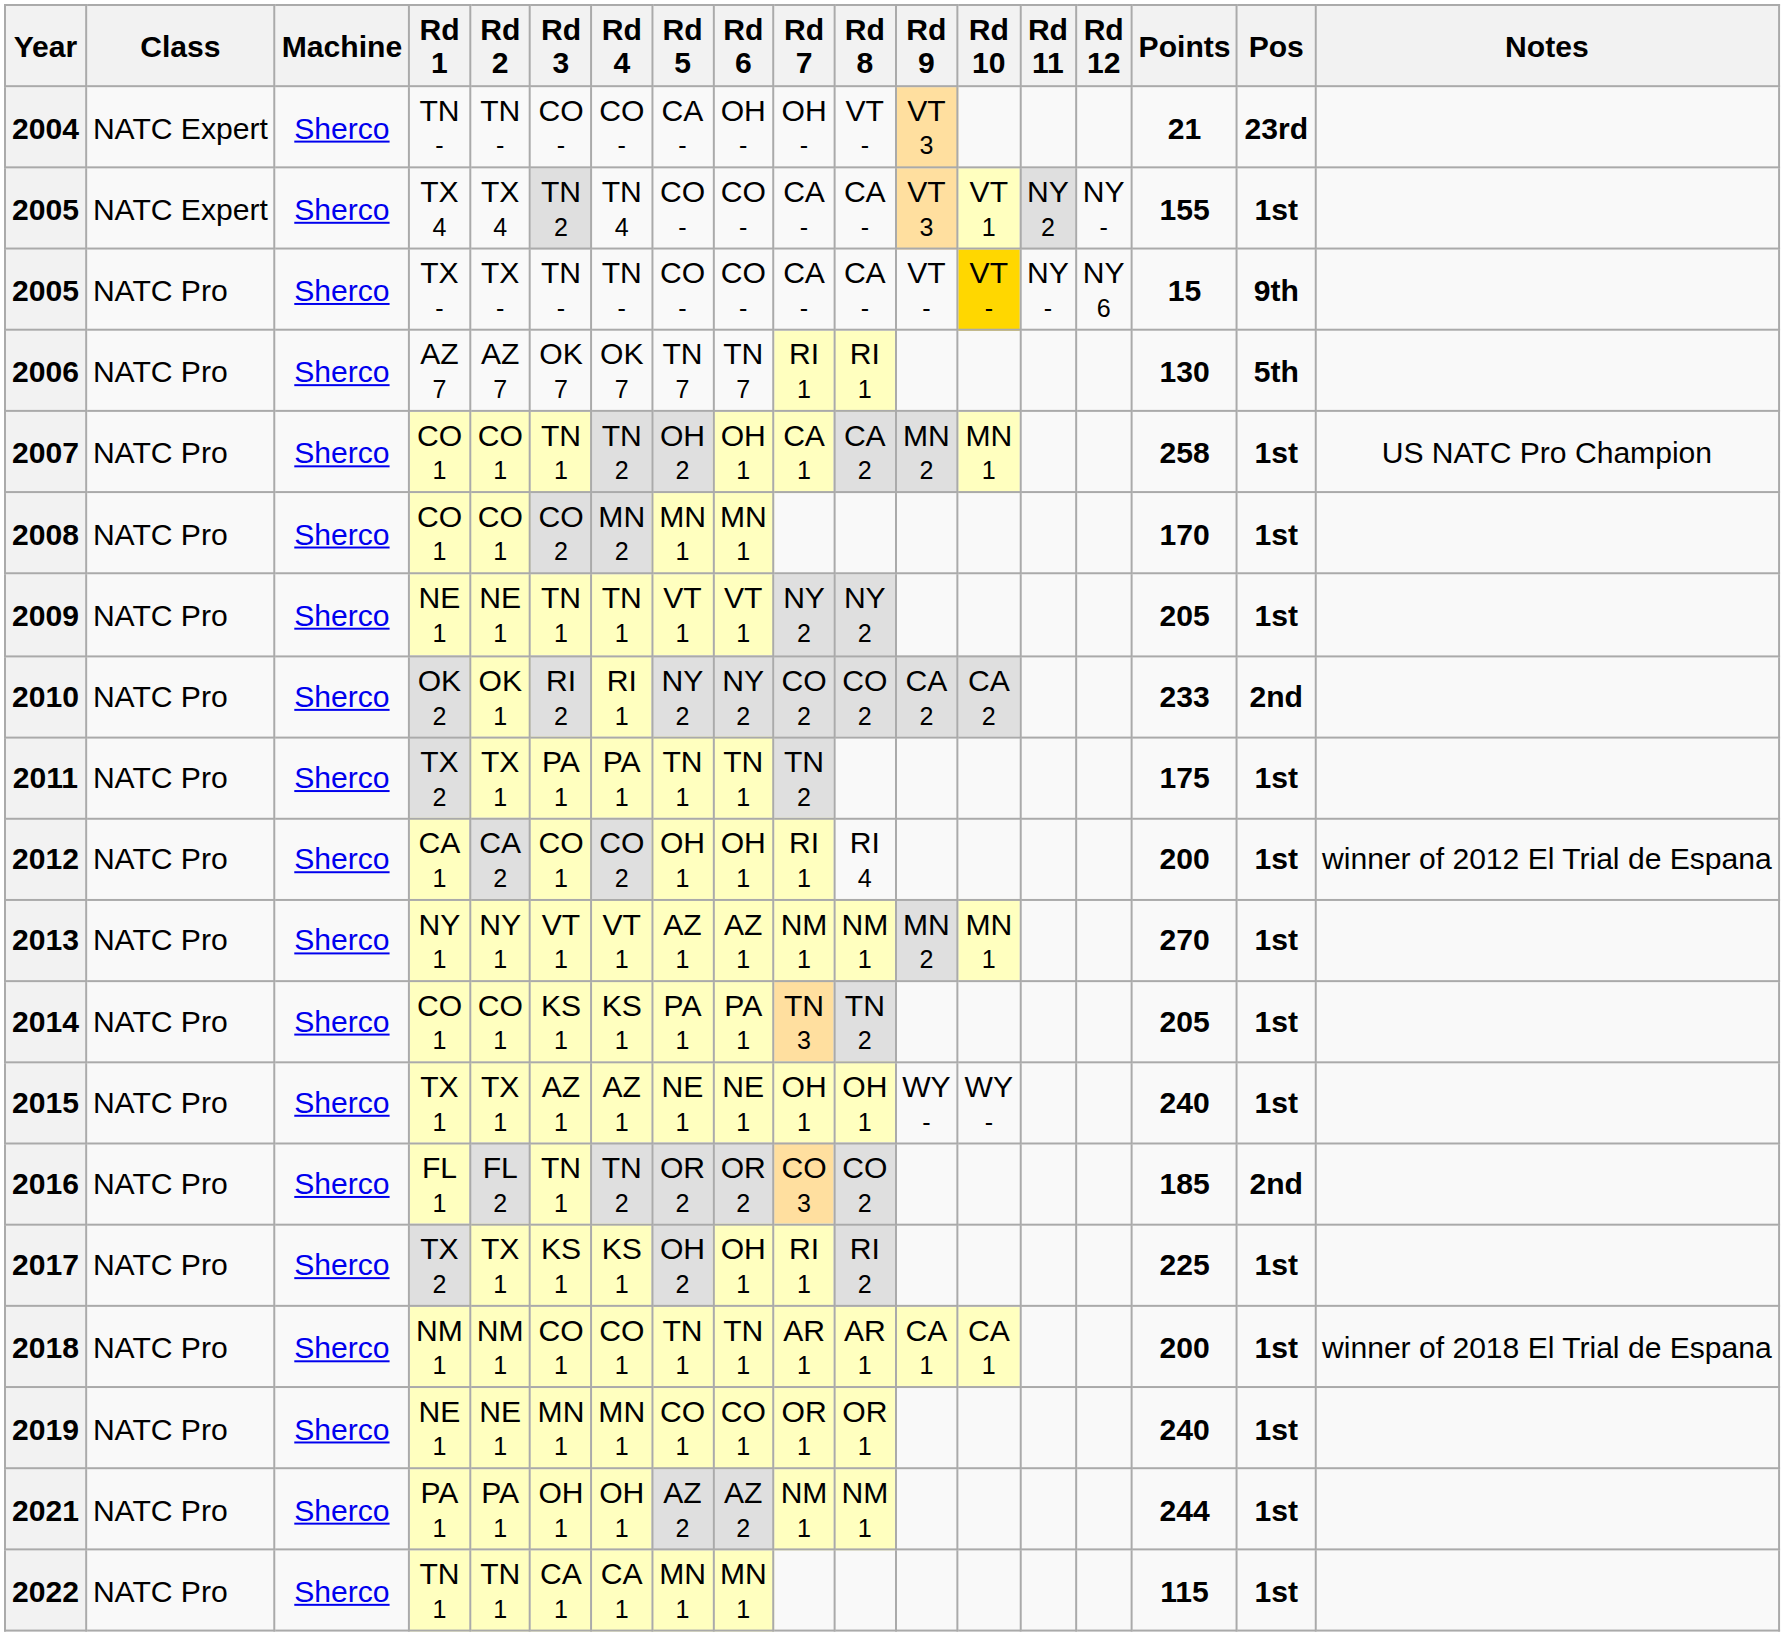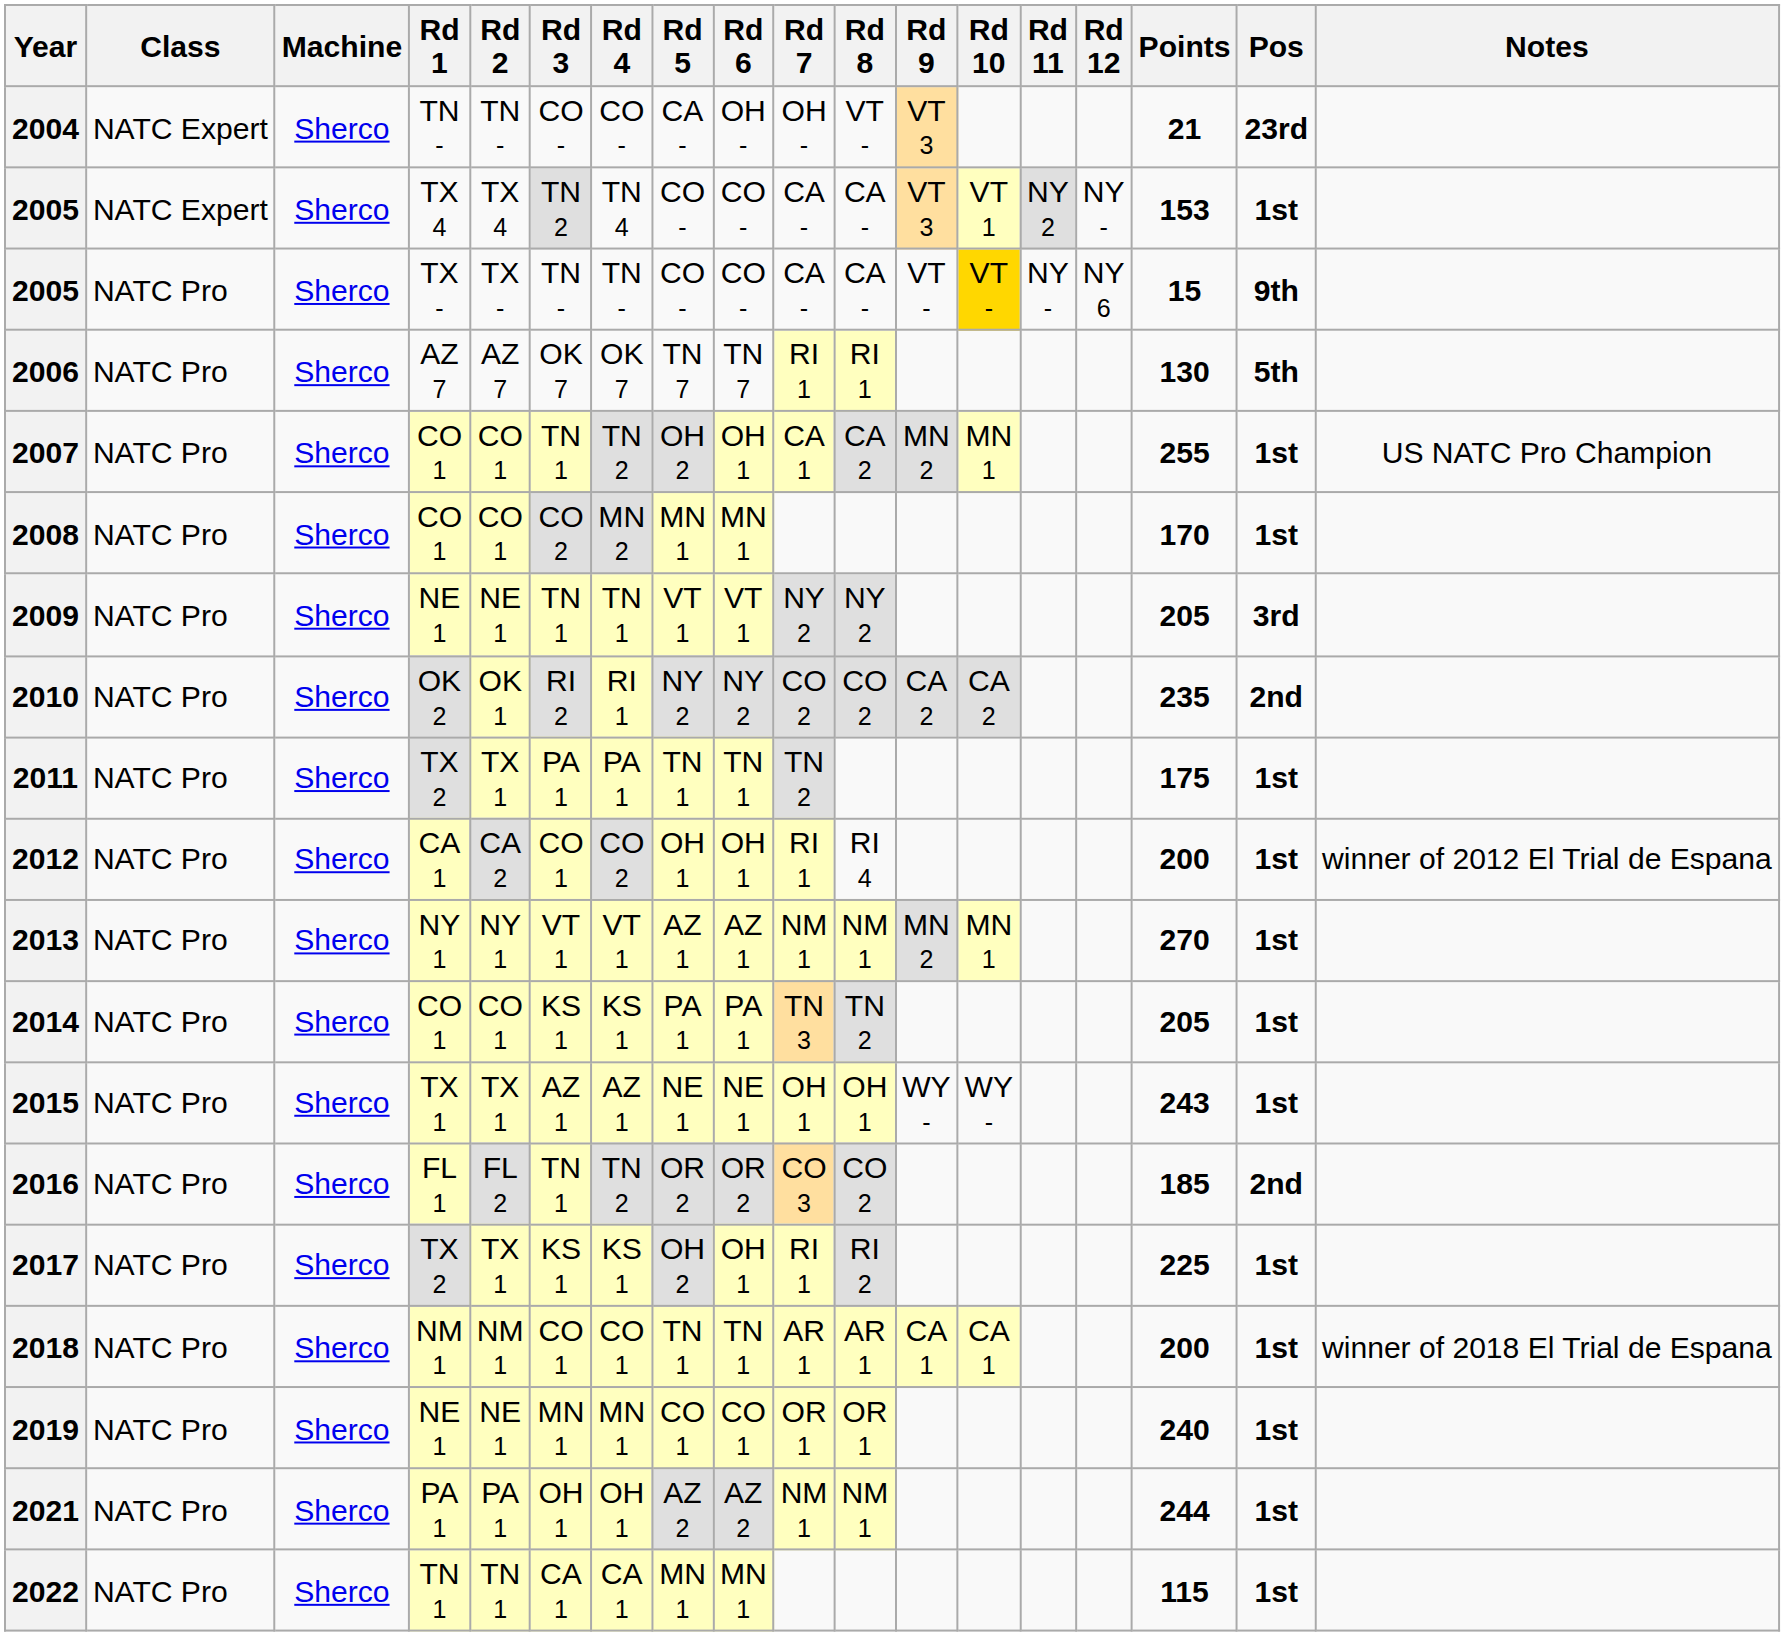 <table class="wikitable" style="text-align:center; font-size:95%">
 <tr valign="top">
 <th valign="middle">Year</th>
 <th valign="middle">Class</th>
 <th valign="middle">Machine</th>
 <th>Rd<br>1</th>
 <th>Rd<br>2</th>
 <th>Rd<br>3</th>
 <th>Rd<br>4</th>
 <th>Rd<br>5</th>
 <th>Rd<br>6</th>
 <th>Rd<br>7</th>
 <th>Rd<br>8</th>
 <th>Rd<br>9</th>
 <th>Rd<br>10</th>
 <th>Rd<br>11</th>
 <th>Rd<br>12</th>
 <th valign="middle">Points</th>
 <th valign="middle">Pos</th>
 <th valign="middle">Notes</th>
 </tr>
 <tr>
 <th>2004</th>
 <td align="left"> NATC Expert</td>
 <td><a href='#'>Sherco</a></td>
 <td>TN<br><small>-</small></td>
 <td>TN<br><small>-</small></td>
 <td>CO<br><small>-</small></td>
 <td>CO<br><small>-</small></td>
 <td>CA<br><small>-</small></td>
 <td>OH<br><small>-</small></td>
 <td>OH<br><small>-</small></td>
 <td>VT<br><small>-</small></td>
 <td style="background:#FFDF9F;">VT<br><small>3</small></td>
 <td></td>
 <td></td>
 <td></td>
 <td><strong>21</strong></td>
 <td><strong>23rd</strong></td>
 <td></td>
 </tr>
 <tr>
 <th>2005</th>
 <td align="left"> NATC Expert</td>
 <td><a href='#'>Sherco</a></td>
 <td>TX<br><small>4</small></td>
 <td>TX<br><small>4</small></td>
 <td style="background:#DFDFDF;">TN<br><small>2</small></td>
 <td>TN<br><small>4</small></td>
 <td>CO<br><small>-</small></td>
 <td>CO<br><small>-</small></td>
 <td>CA<br><small>-</small></td>
 <td>CA<br><small>-</small></td>
 <td style="background:#FFDF9F;">VT<br><small>3</small></td>
 <td style="background:#FFFFBF;">VT<br><small>1</small></td>
 <td style="background:#DFDFDF;">NY<br><small>2</small></td>
 <td>NY<br><small>-</small></td>
-<td><strong>155</strong></td>
+<td><strong>153</strong></td>
 <td><strong>1st</strong></td>
 <td></td>
 </tr>
 <tr>
 <th>2005</th>
 <td align="left"> NATC Pro</td>
 <td><a href='#'>Sherco</a></td>
 <td>TX<br><small>-</small></td>
 <td>TX<br><small>-</small></td>
 <td>TN<br><small>-</small></td>
 <td>TN<br><small>-</small></td>
 <td>CO<br><small>-</small></td>
 <td>CO<br><small>-</small></td>
 <td>CA<br><small>-</small></td>
 <td>CA<br><small>-</small></td>
 <td>VT<br><small>-</small></td>
 <td style="background: gold;">VT<br><small>-</small></td>
 <td>NY<br><small>-</small></td>
 <td>NY<br><small>6</small></td>
 <td><strong>15</strong></td>
 <td><strong>9th</strong></td>
 <td></td>
 </tr>
 <tr>
 <th>2006</th>
 <td align="left"> NATC Pro</td>
 <td><a href='#'>Sherco</a></td>
 <td>AZ<br><small>7</small></td>
 <td>AZ<br><small>7</small></td>
 <td>OK<br><small>7</small></td>
 <td>OK<br><small>7</small></td>
 <td>TN<br><small>7</small></td>
 <td>TN<br><small>7</small></td>
 <td style="background:#FFFFBF;">RI<br><small>1</small></td>
 <td style="background:#FFFFBF;">RI<br><small>1</small></td>
 <td></td>
 <td></td>
 <td></td>
 <td></td>
 <td><strong>130</strong></td>
 <td><strong>5th</strong></td>
 <td></td>
 </tr>
 <tr>
 <th>2007</th>
 <td align="left"> NATC Pro</td>
 <td><a href='#'>Sherco</a></td>
 <td style="background:#FFFFBF;">CO<br><small>1</small></td>
 <td style="background:#FFFFBF;">CO<br><small>1</small></td>
 <td style="background:#FFFFBF;">TN<br><small>1</small></td>
 <td style="background:#DFDFDF;">TN<br><small>2</small></td>
 <td style="background:#DFDFDF;">OH<br><small>2</small></td>
 <td style="background:#FFFFBF;">OH<br><small>1</small></td>
 <td style="background:#FFFFBF;">CA<br><small>1</small></td>
 <td style="background:#DFDFDF;">CA<br><small>2</small></td>
 <td style="background:#DFDFDF;">MN<br><small>2</small></td>
 <td style="background:#FFFFBF;">MN<br><small>1</small></td>
 <td></td>
 <td></td>
-<td><strong>258</strong></td>
+<td><strong>255</strong></td>
 <td><strong>1st</strong></td>
 <td>US NATC Pro Champion</td>
 </tr>
 <tr>
 <th>2008</th>
 <td align="left"> NATC Pro</td>
 <td><a href='#'>Sherco</a></td>
 <td style="background:#FFFFBF;">CO<br><small>1</small></td>
 <td style="background:#FFFFBF;">CO<br><small>1</small></td>
 <td style="background:#DFDFDF;">CO<br><small>2</small></td>
 <td style="background:#DFDFDF;">MN<br><small>2</small></td>
 <td style="background:#FFFFBF;">MN<br><small>1</small></td>
 <td style="background:#FFFFBF;">MN<br><small>1</small></td>
 <td></td>
 <td></td>
 <td></td>
 <td></td>
 <td></td>
 <td></td>
 <td><strong>170</strong></td>
 <td><strong>1st</strong></td>
 <td></td>
 </tr>
 <tr>
 <th>2009</th>
 <td align="left"> NATC Pro</td>
 <td><a href='#'>Sherco</a></td>
 <td style="background:#FFFFBF;">NE<br><small>1</small></td>
 <td style="background:#FFFFBF;">NE<br><small>1</small></td>
 <td style="background:#FFFFBF;">TN<br><small>1</small></td>
 <td style="background:#FFFFBF;">TN<br><small>1</small></td>
 <td style="background:#FFFFBF;">VT<br><small>1</small></td>
 <td style="background:#FFFFBF;">VT<br><small>1</small></td>
 <td style="background:#DFDFDF;">NY<br><small>2</small></td>
 <td style="background:#DFDFDF;">NY<br><small>2</small></td>
 <td></td>
 <td></td>
 <td></td>
 <td></td>
 <td><strong>205</strong></td>
-<td><strong>1st</strong></td>
+<td><strong>3rd</strong></td>
 <td></td>
 </tr>
 <tr>
 <th>2010</th>
 <td align="left"> NATC Pro</td>
 <td><a href='#'>Sherco</a></td>
 <td style="background:#DFDFDF;">OK<br><small>2</small></td>
 <td style="background:#FFFFBF;">OK<br><small>1</small></td>
 <td style="background:#DFDFDF;">RI<br><small>2</small></td>
 <td style="background:#FFFFBF;">RI<br><small>1</small></td>
 <td style="background:#DFDFDF;">NY<br><small>2</small></td>
 <td style="background:#DFDFDF;">NY<br><small>2</small></td>
 <td style="background:#DFDFDF;">CO<br><small>2</small></td>
 <td style="background:#DFDFDF;">CO<br><small>2</small></td>
 <td style="background:#DFDFDF;">CA<br><small>2</small></td>
 <td style="background:#DFDFDF;">CA<br><small>2</small></td>
 <td></td>
 <td></td>
-<td><strong>233</strong></td>
+<td><strong>235</strong></td>
 <td><strong>2nd</strong></td>
 <td></td>
 </tr>
 <tr>
 <th>2011</th>
 <td align="left"> NATC Pro</td>
 <td><a href='#'>Sherco</a></td>
 <td style="background:#DFDFDF;">TX<br><small>2</small></td>
 <td style="background:#FFFFBF;">TX<br><small>1</small></td>
 <td style="background:#FFFFBF;">PA<br><small>1</small></td>
 <td style="background:#FFFFBF;">PA<br><small>1</small></td>
 <td style="background:#FFFFBF;">TN<br><small>1</small></td>
 <td style="background:#FFFFBF;">TN<br><small>1</small></td>
 <td style="background:#DFDFDF;">TN<br><small>2</small></td>
 <td></td>
 <td></td>
 <td></td>
 <td></td>
 <td></td>
 <td><strong>175</strong></td>
 <td><strong>1st</strong></td>
 <td></td>
 </tr>
 <tr>
 <th>2012</th>
 <td align="left"> NATC Pro</td>
 <td><a href='#'>Sherco</a></td>
 <td style="background:#FFFFBF;">CA<br><small>1</small></td>
 <td style="background:#DFDFDF;">CA<br><small>2</small></td>
 <td style="background:#FFFFBF;">CO<br><small>1</small></td>
 <td style="background:#DFDFDF;">CO<br><small>2</small></td>
 <td style="background:#FFFFBF;">OH<br><small>1</small></td>
 <td style="background:#FFFFBF;">OH<br><small>1</small></td>
 <td style="background:#FFFFBF;">RI<br><small>1</small></td>
 <td>RI<br><small>4</small></td>
 <td></td>
 <td></td>
 <td></td>
 <td></td>
 <td><strong>200</strong></td>
 <td><strong>1st</strong></td>
 <td>winner of 2012 El Trial de Espana </td>
 </tr>
 <tr>
 <th>2013</th>
 <td align="left"> NATC Pro</td>
 <td><a href='#'>Sherco</a></td>
 <td style="background:#FFFFBF;">NY<br><small>1</small></td>
 <td style="background:#FFFFBF;">NY<br><small>1</small></td>
 <td style="background:#FFFFBF;">VT<br><small>1</small></td>
 <td style="background:#FFFFBF;">VT<br><small>1</small></td>
 <td style="background:#FFFFBF;">AZ<br><small>1</small></td>
 <td style="background:#FFFFBF;">AZ<br><small>1</small></td>
 <td style="background:#FFFFBF;">NM<br><small>1</small></td>
 <td style="background:#FFFFBF;">NM<br><small>1</small></td>
 <td style="background:#DFDFDF;">MN<br><small>2</small></td>
 <td style="background:#FFFFBF;">MN<br><small>1</small></td>
 <td></td>
 <td></td>
 <td><strong>270</strong></td>
 <td><strong>1st</strong></td>
 <td></td>
 </tr>
 <tr>
 <th>2014</th>
 <td align="left"> NATC Pro</td>
 <td><a href='#'>Sherco</a></td>
 <td style="background:#FFFFBF;">CO<br><small>1</small></td>
 <td style="background:#FFFFBF;">CO<br><small>1</small></td>
 <td style="background:#FFFFBF;">KS<br><small>1</small></td>
 <td style="background:#FFFFBF;">KS<br><small>1</small></td>
 <td style="background:#FFFFBF;">PA<br><small>1</small></td>
 <td style="background:#FFFFBF;">PA<br><small>1</small></td>
 <td style="background:#FFDF9F;">TN<br><small>3</small></td>
 <td style="background:#DFDFDF;">TN<br><small>2</small></td>
 <td></td>
 <td></td>
 <td></td>
 <td></td>
 <td><strong>205</strong></td>
 <td><strong>1st</strong></td>
 <td></td>
 </tr>
 <tr>
 <th>2015</th>
 <td align="left"> NATC Pro</td>
 <td><a href='#'>Sherco</a></td>
 <td style="background:#FFFFBF;">TX<br><small>1</small></td>
 <td style="background:#FFFFBF;">TX<br><small>1</small></td>
 <td style="background:#FFFFBF;">AZ<br><small>1</small></td>
 <td style="background:#FFFFBF;">AZ<br><small>1</small></td>
 <td style="background:#FFFFBF;">NE<br><small>1</small></td>
 <td style="background:#FFFFBF;">NE<br><small>1</small></td>
 <td style="background:#FFFFBF;">OH<br><small>1</small></td>
 <td style="background:#FFFFBF;">OH<br><small>1</small></td>
 <td>WY<br><small>-</small></td>
 <td>WY<br><small>-</small></td>
 <td></td>
 <td></td>
-<td><strong>240</strong></td>
+<td><strong>243</strong></td>
 <td><strong>1st</strong></td>
 <td></td>
 </tr>
 <tr>
 <th>2016</th>
 <td align="left"> NATC Pro</td>
 <td><a href='#'>Sherco</a></td>
 <td style="background:#FFFFBF;">FL<br><small>1</small></td>
 <td style="background:#DFDFDF;">FL<br><small>2</small></td>
 <td style="background:#FFFFBF;">TN<br><small>1</small></td>
 <td style="background:#DFDFDF;">TN<br><small>2</small></td>
 <td style="background:#DFDFDF;">OR<br><small>2</small></td>
 <td style="background:#DFDFDF;">OR<br><small>2</small></td>
 <td style="background:#FFDF9F;">CO<br><small>3</small></td>
 <td style="background:#DFDFDF;">CO<br><small>2</small></td>
 <td></td>
 <td></td>
 <td></td>
 <td></td>
 <td><strong>185</strong></td>
 <td><strong>2nd</strong></td>
 <td></td>
 </tr>
 <tr>
 <th>2017</th>
 <td align="left"> NATC Pro</td>
 <td><a href='#'>Sherco</a></td>
 <td style="background:#DFDFDF;">TX<br><small>2</small></td>
 <td style="background:#FFFFBF;">TX<br><small>1</small></td>
 <td style="background:#FFFFBF;">KS<br><small>1</small></td>
 <td style="background:#FFFFBF;">KS<br><small>1</small></td>
 <td style="background:#DFDFDF;">OH<br><small>2</small></td>
 <td style="background:#FFFFBF;">OH<br><small>1</small></td>
 <td style="background:#FFFFBF;">RI<br><small>1</small></td>
 <td style="background:#DFDFDF;">RI<br><small>2</small></td>
 <td></td>
 <td></td>
 <td></td>
 <td></td>
 <td><strong>225</strong></td>
 <td><strong>1st</strong></td>
 <td></td>
 </tr>
 <tr>
 <th>2018</th>
 <td align="left"> NATC Pro</td>
 <td><a href='#'>Sherco</a></td>
 <td style="background:#FFFFBF;">NM<br><small>1</small></td>
 <td style="background:#FFFFBF;">NM<br><small>1</small></td>
 <td style="background:#FFFFBF;">CO<br><small>1</small></td>
 <td style="background:#FFFFBF;">CO<br><small>1</small></td>
 <td style="background:#FFFFBF;">TN<br><small>1</small></td>
 <td style="background:#FFFFBF;">TN<br><small>1</small></td>
 <td style="background:#FFFFBF;">AR<br><small>1</small></td>
 <td style="background:#FFFFBF;">AR<br><small>1</small></td>
 <td style="background:#FFFFBF;">CA<br><small>1</small></td>
 <td style="background:#FFFFBF;">CA<br><small>1</small></td>
 <td></td>
 <td></td>
 <td><strong>200</strong></td>
 <td><strong>1st</strong></td>
 <td>winner of 2018 El Trial de Espana </td>
 </tr>
 <tr>
 <th>2019</th>
 <td align="left"> NATC Pro</td>
 <td><a href='#'>Sherco</a></td>
 <td style="background:#FFFFBF;">NE<br><small>1</small></td>
 <td style="background:#FFFFBF;">NE<br><small>1</small></td>
 <td style="background:#FFFFBF;">MN<br><small>1</small></td>
 <td style="background:#FFFFBF;">MN<br><small>1</small></td>
 <td style="background:#FFFFBF;">CO<br><small>1</small></td>
 <td style="background:#FFFFBF;">CO<br><small>1</small></td>
 <td style="background:#FFFFBF;">OR<br><small>1</small></td>
 <td style="background:#FFFFBF;">OR<br><small>1</small></td>
 <td></td>
 <td></td>
 <td></td>
 <td></td>
 <td><strong>240</strong></td>
 <td><strong>1st</strong></td>
 <td></td>
 </tr>
 <tr>
 <th>2021</th>
 <td align="left"> NATC Pro</td>
 <td><a href='#'>Sherco</a></td>
 <td style="background:#FFFFBF;">PA<br><small>1</small></td>
 <td style="background:#FFFFBF;">PA<br><small>1</small></td>
 <td style="background:#FFFFBF;">OH<br><small>1</small></td>
 <td style="background:#FFFFBF;">OH<br><small>1</small></td>
 <td style="background:#DFDFDF;">AZ<br><small>2</small></td>
 <td style="background:#DFDFDF;">AZ<br><small>2</small></td>
 <td style="background:#FFFFBF;">NM<br><small>1</small></td>
 <td style="background:#FFFFBF;">NM<br><small>1</small></td>
 <td></td>
 <td></td>
 <td></td>
 <td></td>
 <td><strong>244</strong></td>
 <td><strong>1st</strong></td>
 <td></td>
 </tr>
 <tr>
 <th>2022</th>
 <td align="left"> NATC Pro</td>
 <td><a href='#'>Sherco</a></td>
 <td style="background:#FFFFBF;">TN<br><small>1</small></td>
 <td style="background:#FFFFBF;">TN<br><small>1</small></td>
 <td style="background:#FFFFBF;">CA<br><small>1</small></td>
 <td style="background:#FFFFBF;">CA<br><small>1</small></td>
 <td style="background:#FFFFBF;">MN<br><small>1</small></td>
 <td style="background:#FFFFBF;">MN<br><small>1</small></td>
 <td></td>
 <td></td>
 <td></td>
 <td></td>
 <td></td>
 <td></td>
 <td><strong>115</strong></td>
 <td><strong>1st</strong></td>
 <td></td>
 </tr>
 </table>
